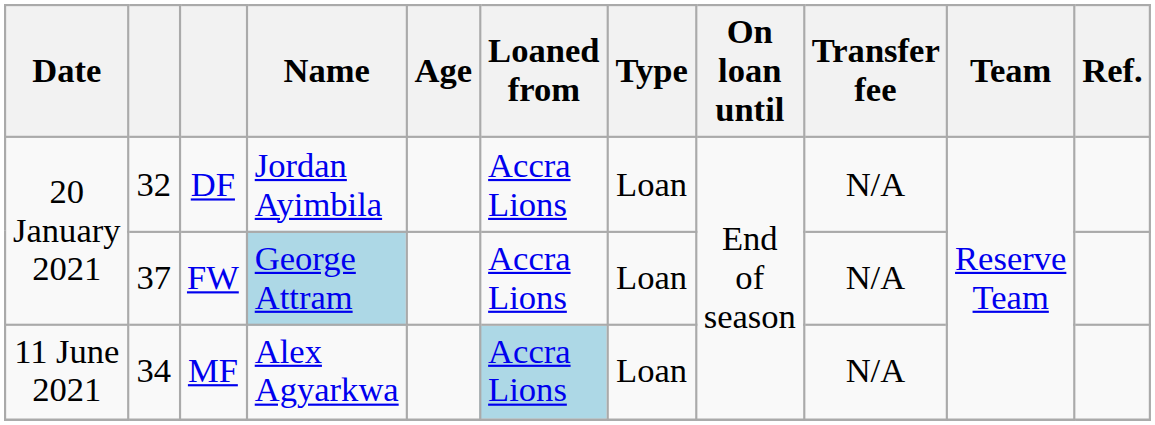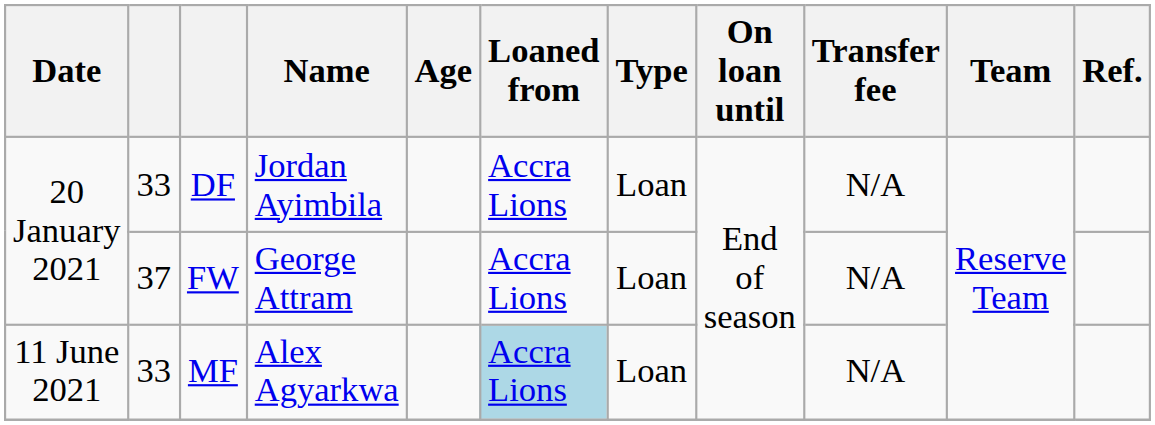 <table class="wikitable sortable" style="width:70%; text-align:center; font-size:100%; text-align:centre;">
 <tr>
 <th>Date</th>
 <th></th>
 <th></th>
 <th>Name</th>
 <th>Age</th>
 <th>Loaned from</th>
 <th>Type</th>
 <th>On loan until</th>
 <th>Transfer fee</th>
 <th>Team</th>
 <th>Ref.</th>
 </tr>
 <tr>
 <td rowspan="2">20 January 2021</td>
-<td>32</td>
+<td>33</td>
 <td><a href='#'>DF</a></td>
 <td style="text-align:left"> <a href='#'>Jordan Ayimbila</a></td>
 <td></td>
 <td style="text-align:left"> <a href='#'>Accra Lions</a></td>
 <td>Loan</td>
 <td rowspan="3">End of season</td>
 <td>N/A</td>
 <td rowspan="3"><a href='#'>Reserve Team</a></td>
 <td></td>
 </tr>
 <tr>
 <td>37</td>
 <td><a href='#'>FW</a></td>
-<td style="background: lightblue; text-align:left"> <a href='#'>George Attram</a></td>
+<td style="text-align:left"> <a href='#'>George Attram</a></td>
 <td></td>
 <td style="text-align:left"> <a href='#'>Accra Lions</a></td>
 <td>Loan</td>
 <td>N/A</td>
 <td></td>
 </tr>
 <tr>
 <td>11 June 2021</td>
-<td>34</td>
+<td>33</td>
 <td><a href='#'>MF</a></td>
 <td style="text-align:left"> <a href='#'>Alex Agyarkwa</a></td>
 <td></td>
 <td style="background: lightblue; text-align:left"> <a href='#'>Accra Lions</a></td>
 <td>Loan</td>
 <td>N/A</td>
 <td></td>
 </tr>
 <tr>
 </tr>
 </table>
